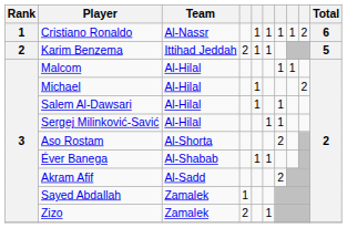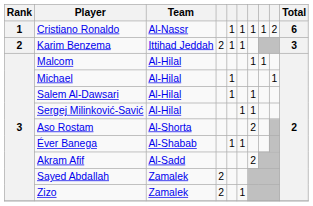 <table class="wikitable" style="text-align:center; font-size:90%">
 <tr>
 <th>Rank</th>
 <th>Player</th>
 <th>Team</th>
 <th></th>
 <th></th>
 <th></th>
 <th></th>
 <th></th>
 <th></th>
 <th>Total</th>
 </tr>
 <tr>
 <th>1</th>
 <td align=left> <a href='#'>Cristiano Ronaldo</a></td>
 <td align=left> <a href='#'>Al-Nassr</a></td>
 <td></td>
 <td>1</td>
 <td>1</td>
 <td>1</td>
 <td>1</td>
 <td>2</td>
 <th>6</th>
 </tr>
 <tr>
 <th>2</th>
 <td align=left> <a href='#'>Karim Benzema</a></td>
 <td align=left> <a href='#'>Ittihad Jeddah</a></td>
 <td>2</td>
 <td>1</td>
 <td>1</td>
 <td></td>
 <td bgcolor="silver" colspan=2></td>
-<th>5</th>
+<th>3</th>
 </tr>
 <tr>
 <th rowspan=9>3</th>
 <td align=left> <a href='#'>Malcom</a></td>
 <td align=left> <a href='#'>Al-Hilal</a></td>
 <td></td>
 <td></td>
 <td></td>
 <td>1</td>
 <td>1</td>
 <td></td>
 <th rowspan=9>2</th>
 </tr>
 <tr>
 <td align=left> <a href='#'>Michael</a></td>
 <td align=left> <a href='#'>Al-Hilal</a></td>
 <td></td>
 <td>1</td>
 <td></td>
 <td></td>
 <td></td>
-<td>2</td>
+<td>1</td>
 </tr>
 <tr>
 <td align=left> <a href='#'>Salem Al-Dawsari</a></td>
 <td align=left> <a href='#'>Al-Hilal</a></td>
 <td></td>
 <td>1</td>
 <td></td>
 <td>1</td>
 <td></td>
 <td></td>
 </tr>
 <tr>
 <td align=left> <a href='#'>Sergej Milinković-Savić</a></td>
 <td align=left> <a href='#'>Al-Hilal</a></td>
 <td></td>
 <td></td>
 <td>1</td>
 <td>1</td>
 <td></td>
 <td></td>
 </tr>
 <tr>
 <td align=left> <a href='#'>Aso Rostam</a></td>
 <td align=left> <a href='#'>Al-Shorta</a></td>
 <td></td>
 <td></td>
 <td></td>
 <td>2</td>
 <td></td>
 <td bgcolor="silver"></td>
 </tr>
 <tr>
 <td align=left> <a href='#'>Éver Banega</a></td>
 <td align=left> <a href='#'>Al-Shabab</a></td>
 <td></td>
 <td>1</td>
 <td>1</td>
 <td></td>
 <td></td>
 <td bgcolor="silver"></td>
 </tr>
 <tr>
 <td align=left> <a href='#'>Akram Afif</a></td>
 <td align=left> <a href='#'>Al-Sadd</a></td>
 <td></td>
 <td></td>
 <td></td>
 <td>2</td>
 <td bgcolor="silver" colspan=2></td>
 </tr>
 <tr>
 <td align=left> <a href='#'>Sayed Abdallah</a></td>
 <td align=left> <a href='#'>Zamalek</a></td>
-<td>1</td>
+<td>2</td>
 <td></td>
 <td></td>
 <td bgcolor="silver" colspan=3></td>
 </tr>
 <tr>
 <td align=left> <a href='#'>Zizo</a></td>
 <td align=left> <a href='#'>Zamalek</a></td>
 <td>2</td>
 <td></td>
 <td>1</td>
 <td bgcolor="silver" colspan=3></td>
 </tr>
 <tr>
 </tr>
 </table>
